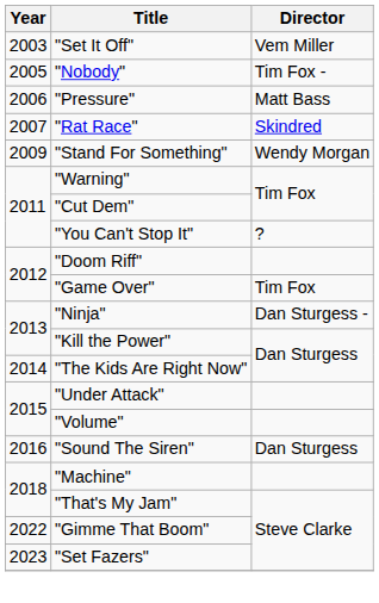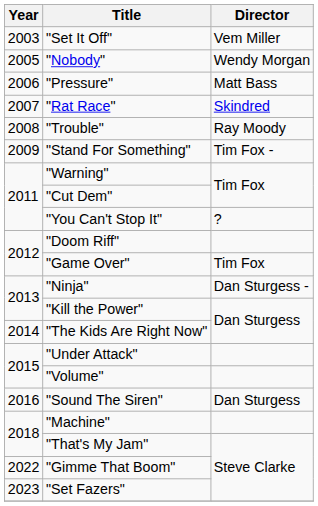 <table class="wikitable">
 <tr>
 <th>Year</th>
 <th>Title</th>
 <th>Director</th>
 </tr>
 <tr>
 <td>2003</td>
 <td>"Set It Off"</td>
 <td>Vem Miller</td>
 </tr>
 <tr>
 <td>2005</td>
 <td>"<a href='#'>Nobody</a>"</td>
-<td>Tim Fox - </td>
+<td>Wendy Morgan</td>
 </tr>
 <tr>
 <td>2006</td>
 <td>"Pressure"</td>
 <td>Matt Bass</td>
 </tr>
 <tr>
 <td>2007</td>
 <td>"<a href='#'>Rat Race</a>"</td>
 <td><a href='#'>Skindred</a></td>
 </tr>
 <tr>
+<td>2008</td>
+<td>"Trouble"</td>
+<td>Ray Moody</td>
+</tr>
+<tr>
 <td>2009</td>
 <td>"Stand For Something"</td>
-<td>Wendy Morgan</td>
+<td>Tim Fox - </td>
 </tr>
 <tr>
 <td rowspan="3">2011</td>
 <td>"Warning"</td>
 <td rowspan="2">Tim Fox</td>
 </tr>
 <tr>
 <td>"Cut Dem"</td>
 </tr>
 <tr>
 <td>"You Can't Stop It"</td>
 <td>?</td>
 </tr>
 <tr>
 <td rowspan="2">2012</td>
 <td>"Doom Riff"</td>
 <td></td>
 </tr>
 <tr>
 <td>"Game Over"</td>
 <td>Tim Fox</td>
 </tr>
 <tr>
 <td rowspan="2">2013</td>
 <td>"Ninja"</td>
 <td>Dan Sturgess - </td>
 </tr>
 <tr>
 <td>"Kill the Power"</td>
 <td rowspan="2">Dan Sturgess</td>
 </tr>
 <tr>
 <td>2014</td>
 <td>"The Kids Are Right Now"</td>
 </tr>
 <tr>
 <td rowspan="2">2015</td>
 <td>"Under Attack"</td>
 <td></td>
 </tr>
 <tr>
 <td>"Volume"</td>
 <td></td>
 </tr>
 <tr>
 <td>2016</td>
 <td>"Sound The Siren"</td>
 <td>Dan Sturgess</td>
 </tr>
 <tr>
 <td rowspan="2">2018</td>
 <td>"Machine"</td>
 <td></td>
 </tr>
 <tr>
 <td>"That's My Jam"</td>
 <td rowspan="3">Steve Clarke</td>
 </tr>
 <tr>
 <td>2022</td>
 <td>"Gimme That Boom"</td>
 </tr>
 <tr>
 <td>2023</td>
 <td>"Set Fazers"</td>
 </tr>
 <tr>
 </tr>
 </table>
